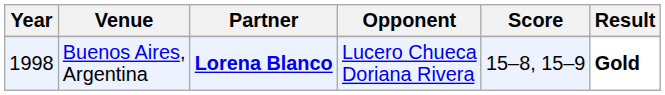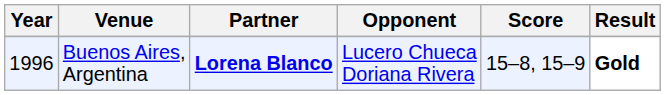 <table class="sortable wikitable" style="font-size: 90%;">
 <tr>
 <th>Year</th>
 <th>Venue</th>
 <th>Partner</th>
 <th>Opponent</th>
 <th>Score</th>
 <th>Result</th>
 </tr>
 <tr>
 </tr>
 <tr style="background:#ECF2FF">
-<td align="center">1998</td>
+<td align="center">1996</td>
 <td align="left"><a href='#'>Buenos Aires</a>,<br> Argentina</td>
 <td align="left"><strong> <a href='#'>Lorena Blanco</a></strong></td>
 <td align="left"> <a href='#'>Lucero Chueca</a><br> <a href='#'>Doriana Rivera</a></td>
 <td align="left">15–8, 15–9</td>
 <td style="text-align:left; background:white"> <strong>Gold</strong></td>
 </tr>
 </table>
